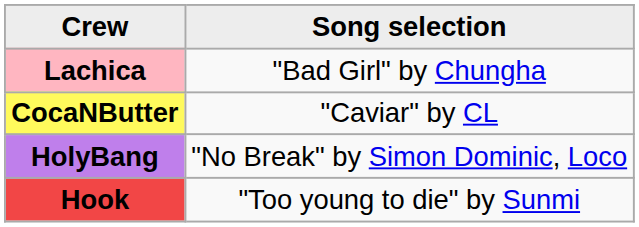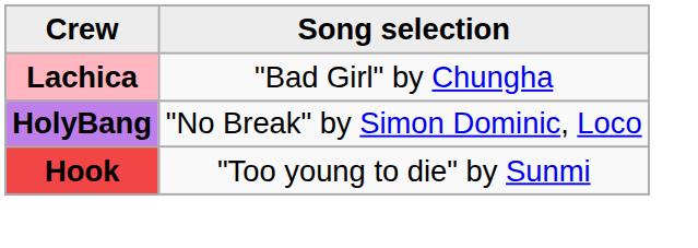 <table class="wikitable sortable" style="text-align:center; font-size:90%">
 <tr>
 <th style="background:#EDEDED">Crew</th>
 <th style="background:#EDEDED">Song selection</th>
 </tr>
 <tr>
 <td style="background:#FFB6C1"><strong>Lachica</strong></td>
 <td>"Bad Girl" by <a href='#'>Chungha</a></td>
 </tr>
 <tr>
-<td style="background:#FFFA5C"><strong>CocaNButter</strong></td>
-<td>"Caviar" by <a href='#'>CL</a></td>
-</tr>
-<tr>
 <td style="background:#BF7FEB"><strong>HolyBang</strong></td>
 <td>"No Break" by <a href='#'>Simon Dominic</a>, <a href='#'>Loco</a></td>
 </tr>
 <tr>
 <td style="background:#F24646"><strong>Hook</strong></td>
 <td>"Too young to die" by <a href='#'>Sunmi</a></td>
 </tr>
 </table>
